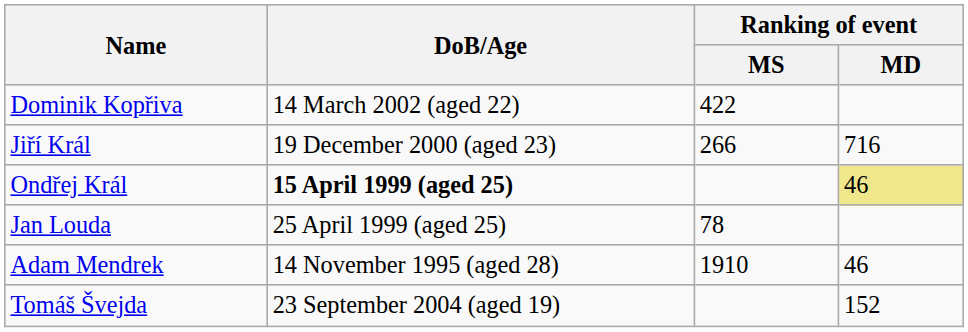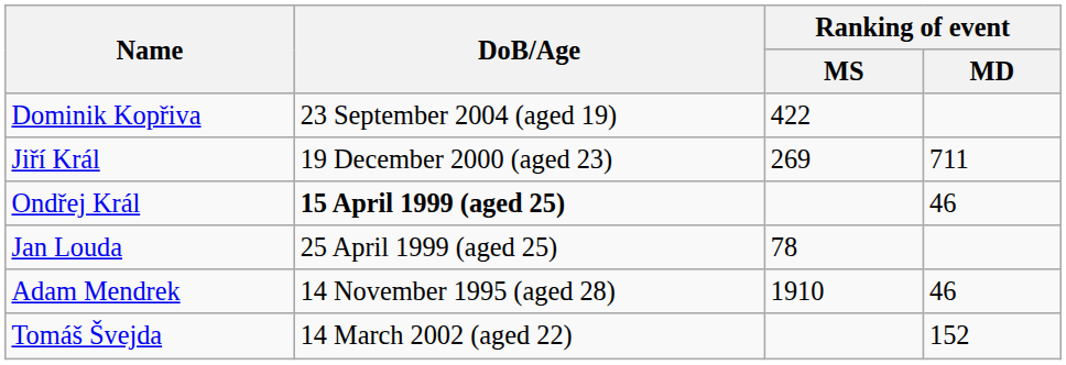 <table class="wikitable" style="width:600px; font-size:95%;">
 <tr>
 <th rowspan="2" align="left">Name</th>
 <th rowspan="2" align="left">DoB/Age</th>
 <th colspan="2" align="center">Ranking of event</th>
 </tr>
 <tr>
 <th align="center">MS</th>
 <th align="center">MD</th>
 </tr>
 <tr>
 <td align="left"><a href='#'>Dominik Kopřiva</a></td>
-<td align="left">14 March 2002 (aged 22)</td>
+<td align="left">23 September 2004 (aged 19)</td>
 <td>422</td>
 <td></td>
 </tr>
 <tr>
 <td align="left"><a href='#'>Jiří Král</a></td>
 <td align="left">19 December 2000 (aged 23)</td>
-<td>266</td>
-<td>716</td>
+<td>269</td>
+<td>711</td>
 </tr>
 <tr>
 <td align="left"><a href='#'>Ondřej Král</a></td>
 <td align="left"><strong>15 April 1999 (aged 25)</strong></td>
 <td></td>
-<td style="background: khaki;">46</td>
+<td>46</td>
 </tr>
 <tr>
 <td align="left"><a href='#'>Jan Louda</a></td>
 <td align="left">25 April 1999 (aged 25)</td>
 <td>78</td>
 <td></td>
 </tr>
 <tr>
 <td align="left"><a href='#'>Adam Mendrek</a></td>
 <td align="left">14 November 1995 (aged 28)</td>
 <td>1910</td>
 <td>46</td>
 </tr>
 <tr>
 <td align="left"><a href='#'>Tomáš Švejda</a></td>
-<td align="left">23 September 2004 (aged 19)</td>
+<td align="left">14 March 2002 (aged 22)</td>
 <td></td>
 <td>152</td>
 </tr>
 </table>
